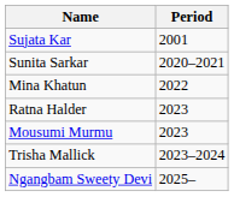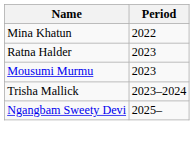 <table class="wikitable alternance">
 <tr>
 <th style="border:3px ##;" scope="col">Name</th>
 <th style="border:3px ##;" scope="col">Period</th>
-</tr>
-<tr>
-<td> <a href='#'>Sujata Kar</a></td>
-<td>2001</td>
-</tr>
-<tr>
-<td> Sunita Sarkar</td>
-<td>2020–2021</td>
 </tr>
 <tr>
 <td> Mina Khatun</td>
 <td>2022</td>
 </tr>
 <tr>
 <td> Ratna Halder</td>
 <td>2023</td>
 </tr>
 <tr>
 <td> <a href='#'>Mousumi Murmu</a></td>
 <td>2023</td>
 </tr>
 <tr>
 <td> Trisha Mallick</td>
 <td>2023–2024</td>
 </tr>
 <tr>
 <td> <a href='#'>Ngangbam Sweety Devi</a></td>
 <td>2025–</td>
 </tr>
 </table>
